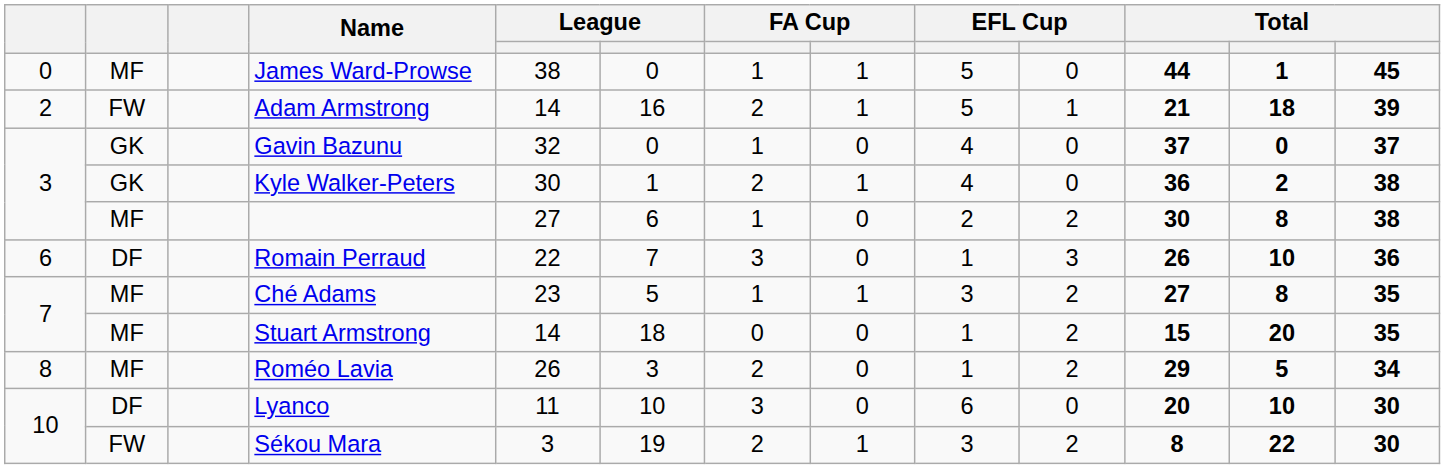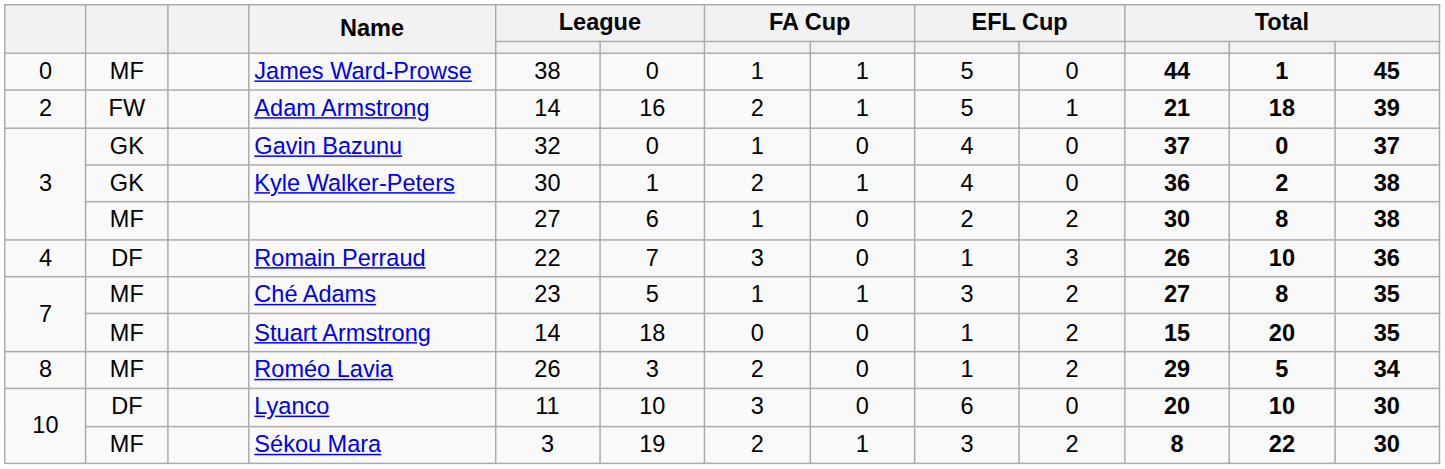 <table class="wikitable plainrowheaders" style="text-align:center;">
 <tr>
 <th scope="col" rowspan="2" style="width:3em;"></th>
 <th scope="col" rowspan="2" style="width:3em;"></th>
 <th scope="col" rowspan="2" style="width:3em;"></th>
 <th scope="col" rowspan="2" style="width:10em;">Name</th>
 <th scope="col" colspan="2">League</th>
 <th scope="col" colspan="2">FA Cup</th>
 <th scope="col" colspan="2">EFL Cup</th>
 <th scope="col" colspan="3">Total</th>
 </tr>
 <tr>
 <th scope="col" style="width:4em;"></th>
 <th scope="col" style="width:4em;"></th>
 <th scope="col" style="width:4em;"></th>
 <th scope="col" style="width:4em;"></th>
 <th scope="col" style="width:4em;"></th>
 <th scope="col" style="width:4em;"></th>
 <th scope="col" style="width:4em;"></th>
 <th scope="col" style="width:4em;"></th>
 <th scope="col" style="width:4em;"></th>
 </tr>
 <tr>
 <td>0</td>
 <td>MF</td>
 <td></td>
 <td align="left"><a href='#'>James Ward-Prowse</a></td>
 <td>38</td>
 <td>0</td>
 <td>1</td>
 <td>1</td>
 <td>5</td>
 <td>0</td>
 <td><strong>44</strong></td>
 <td><strong>1</strong></td>
 <td><strong>45</strong></td>
 </tr>
 <tr>
 <td>2</td>
 <td>FW</td>
 <td></td>
 <td align="left"><a href='#'>Adam Armstrong</a></td>
 <td>14</td>
 <td>16</td>
 <td>2</td>
 <td>1</td>
 <td>5</td>
 <td>1</td>
 <td><strong>21</strong></td>
 <td><strong>18</strong></td>
 <td><strong>39</strong></td>
 </tr>
 <tr>
 <td rowspan="3">3</td>
 <td>GK</td>
 <td></td>
 <td align="left"><a href='#'>Gavin Bazunu</a></td>
 <td>32</td>
 <td>0</td>
 <td>1</td>
 <td>0</td>
 <td>4</td>
 <td>0</td>
 <td><strong>37</strong></td>
 <td><strong>0</strong></td>
 <td><strong>37</strong></td>
 </tr>
 <tr>
 <td>GK</td>
 <td></td>
 <td align="left"><a href='#'>Kyle Walker-Peters</a></td>
 <td>30</td>
 <td>1</td>
 <td>2</td>
 <td>1</td>
 <td>4</td>
 <td>0</td>
 <td><strong>36</strong></td>
 <td><strong>2</strong></td>
 <td><strong>38</strong></td>
 </tr>
 <tr>
 <td>MF</td>
 <td></td>
 <td align="left"></td>
 <td>27</td>
 <td>6</td>
 <td>1</td>
 <td>0</td>
 <td>2</td>
 <td>2</td>
 <td><strong>30</strong></td>
 <td><strong>8</strong></td>
 <td><strong>38</strong></td>
 </tr>
 <tr>
-<td>6</td>
+<td>4</td>
 <td>DF</td>
 <td></td>
 <td align="left"><a href='#'>Romain Perraud</a></td>
 <td>22</td>
 <td>7</td>
 <td>3</td>
 <td>0</td>
 <td>1</td>
 <td>3</td>
 <td><strong>26</strong></td>
 <td><strong>10</strong></td>
 <td><strong>36</strong></td>
 </tr>
 <tr>
 <td rowspan="2">7</td>
 <td>MF</td>
 <td></td>
 <td align="left"><a href='#'>Ché Adams</a></td>
 <td>23</td>
 <td>5</td>
 <td>1</td>
 <td>1</td>
 <td>3</td>
 <td>2</td>
 <td><strong>27</strong></td>
 <td><strong>8</strong></td>
 <td><strong>35</strong></td>
 </tr>
 <tr>
 <td>MF</td>
 <td></td>
 <td align="left"><a href='#'>Stuart Armstrong</a></td>
 <td>14</td>
 <td>18</td>
 <td>0</td>
 <td>0</td>
 <td>1</td>
 <td>2</td>
 <td><strong>15</strong></td>
 <td><strong>20</strong></td>
 <td><strong>35</strong></td>
 </tr>
 <tr>
 <td>8</td>
 <td>MF</td>
 <td></td>
 <td align="left"><a href='#'>Roméo Lavia</a></td>
 <td>26</td>
 <td>3</td>
 <td>2</td>
 <td>0</td>
 <td>1</td>
 <td>2</td>
 <td><strong>29</strong></td>
 <td><strong>5</strong></td>
 <td><strong>34</strong></td>
 </tr>
 <tr>
 <td rowspan="2">10</td>
 <td>DF</td>
 <td></td>
 <td align="left"><a href='#'>Lyanco</a></td>
 <td>11</td>
 <td>10</td>
 <td>3</td>
 <td>0</td>
 <td>6</td>
 <td>0</td>
 <td><strong>20</strong></td>
 <td><strong>10</strong></td>
 <td><strong>30</strong></td>
 </tr>
 <tr>
-<td>FW</td>
+<td>MF</td>
 <td></td>
 <td align="left"><a href='#'>Sékou Mara</a></td>
 <td>3</td>
 <td>19</td>
 <td>2</td>
 <td>1</td>
 <td>3</td>
 <td>2</td>
 <td><strong>8</strong></td>
 <td><strong>22</strong></td>
 <td><strong>30</strong></td>
 </tr>
 </table>
